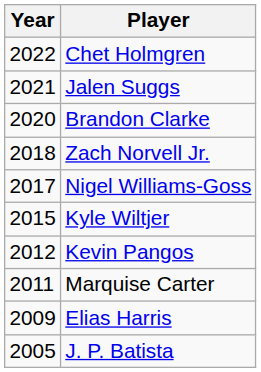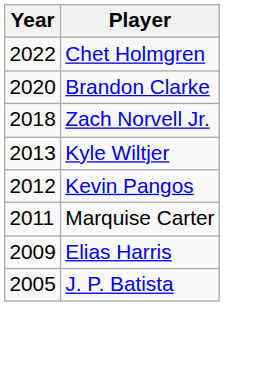 <table class="wikitable outercollapse">
 <tr>
 <th>Year</th>
 <th>Player</th>
 </tr>
 <tr>
 <td>2022</td>
 <td><a href='#'>Chet Holmgren</a></td>
 </tr>
 <tr>
-<td>2021</td>
-<td><a href='#'>Jalen Suggs</a></td>
-</tr>
-<tr>
 <td>2020</td>
 <td><a href='#'>Brandon Clarke</a></td>
 </tr>
 <tr>
 <td>2018</td>
 <td><a href='#'>Zach Norvell Jr.</a></td>
 </tr>
 <tr>
-<td>2017</td>
-<td><a href='#'>Nigel Williams-Goss</a></td>
-</tr>
-<tr>
-<td>2015</td>
+<td>2013</td>
 <td><a href='#'>Kyle Wiltjer</a></td>
 </tr>
 <tr>
 <td>2012</td>
 <td><a href='#'>Kevin Pangos</a></td>
 </tr>
 <tr>
 <td>2011</td>
 <td>Marquise Carter</td>
 </tr>
 <tr>
 <td>2009</td>
 <td><a href='#'>Elias Harris</a></td>
 </tr>
 <tr>
 <td>2005</td>
 <td><a href='#'>J. P. Batista</a></td>
 </tr>
 </table>
